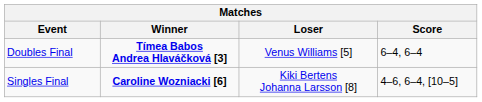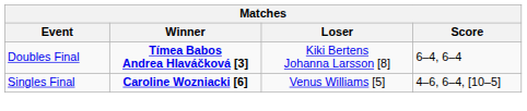 <table class="wikitable collapsible uncollapsed" style="margin:1em auto;">
 <tr>
 <th colspan=5>Matches</th>
 </tr>
 <tr>
 <th style="width:135px;">Event</th>
 <th style="width:200px;">Winner</th>
 <th style="width:200px;">Loser</th>
 <th style="width:140px;">Score</th>
 </tr>
 <tr align=left>
 <td><a href='#'>Doubles Final</a></td>
 <td align=center><strong> <a href='#'>Tímea Babos</a> <br>  <a href='#'>Andrea Hlaváčková</a> [3]</strong></td>
-<td align=center> <a href='#'>Venus Williams</a> [5]</td>
+<td align=center> <a href='#'>Kiki Bertens</a> <br>  <a href='#'>Johanna Larsson</a> [8]</td>
 <td>6–4, 6–4</td>
 </tr>
 <tr align=left>
 <td><a href='#'>Singles Final</a></td>
 <td align=center> <strong><a href='#'>Caroline Wozniacki</a> [6]</strong></td>
-<td align=center> <a href='#'>Kiki Bertens</a> <br>  <a href='#'>Johanna Larsson</a> [8]</td>
+<td align=center> <a href='#'>Venus Williams</a> [5]</td>
 <td>4–6, 6–4, [10–5]</td>
 </tr>
 </table>
